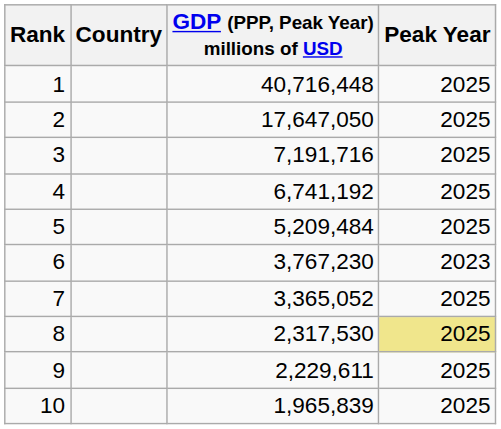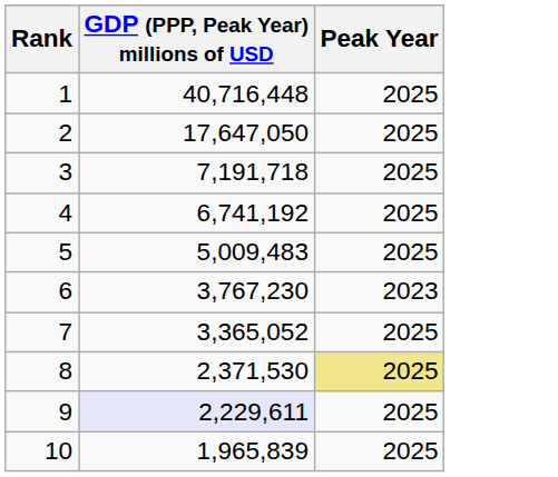 <table class="wikitable" style="text-align: right; float:left; border:1px solid #aaa; margin:10px">
 <tr style="background:#dbdbdb;">
 <th>Rank</th>
-<th>Country</th>
 <th><a href='#'>GDP</a> <small>(PPP, Peak Year)</small><br><small>millions of <a href='#'>USD</a></small></th>
 <th>Peak Year</th>
 </tr>
 <tr>
 <td>1</td>
-<td align=left></td>
 <td>40,716,448</td>
 <td>2025</td>
 </tr>
 <tr>
 <td>2</td>
-<td align=left></td>
 <td>17,647,050</td>
 <td>2025</td>
 </tr>
 <tr>
 <td>3</td>
-<td align=left></td>
-<td>7,191,716</td>
+<td>7,191,718</td>
 <td>2025</td>
 </tr>
 <tr>
 <td>4</td>
-<td align=left></td>
 <td>6,741,192</td>
 <td>2025</td>
 </tr>
 <tr>
 <td>5</td>
-<td align=left></td>
-<td>5,209,484</td>
+<td>5,009,483</td>
 <td>2025</td>
 </tr>
 <tr>
 <td>6</td>
-<td align=left></td>
 <td>3,767,230</td>
 <td>2023</td>
 </tr>
 <tr>
 <td>7</td>
-<td align=left></td>
 <td>3,365,052</td>
 <td>2025</td>
 </tr>
 <tr>
 <td>8</td>
-<td align=left></td>
-<td>2,317,530</td>
+<td>2,371,530</td>
 <td style="background: khaki;">2025</td>
 </tr>
 <tr>
 <td>9</td>
-<td align=left></td>
-<td>2,229,611</td>
+<td style="background: lavender;">2,229,611</td>
 <td>2025</td>
 </tr>
 <tr>
 <td>10</td>
-<td align=left></td>
 <td>1,965,839</td>
 <td>2025</td>
 </tr>
 </table>
